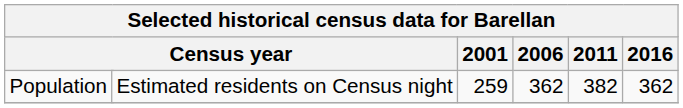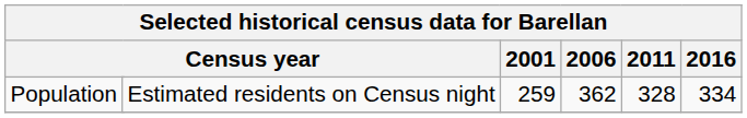 <table class="wikitable">
 <tr>
 <th colspan=7>Selected historical census data for Barellan</th>
 </tr>
 <tr>
 <th colspan=3>Census year</th>
 <th>2001</th>
 <th>2006</th>
 <th>2011</th>
 <th>2016</th>
 </tr>
 <tr>
 <td colspan="2">Population</td>
 <td>Estimated residents on Census night</td>
 <td align="right">259</td>
 <td align="right">362</td>
-<td align="right">382</td>
-<td align="right">362</td>
+<td align="right">328</td>
+<td align="right">334</td>
 </tr>
 <tr>
 </tr>
 </table>
